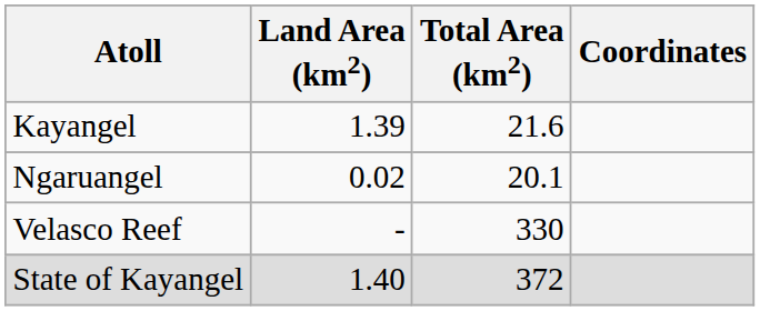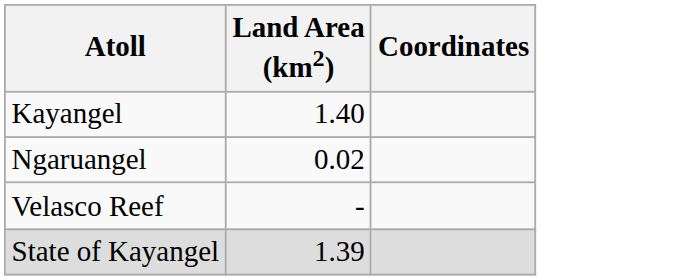 <table class="wikitable">
 <tr>
 <th>Atoll</th>
 <th>Land Area<br>(km<sup>2</sup>)</th>
-<th>Total Area<br>(km<sup>2</sup>)</th>
 <th>Coordinates</th>
 </tr>
 <tr>
 <td>Kayangel</td>
-<td align="right">1.39</td>
-<td align="right">21.6</td>
+<td align="right">1.40</td>
 <td></td>
 </tr>
 <tr>
 <td>Ngaruangel</td>
 <td align="right">0.02</td>
-<td align="right">20.1</td>
 <td></td>
 </tr>
 <tr>
 <td>Velasco Reef</td>
 <td align="right">-</td>
-<td align="right">330</td>
 <td></td>
 </tr>
 <tr style="background: #DDDDDD;">
 <td>State of Kayangel</td>
-<td align="right">1.40</td>
-<td align="right">372</td>
+<td align="right">1.39</td>
 <td> </td>
 </tr>
 </table>
